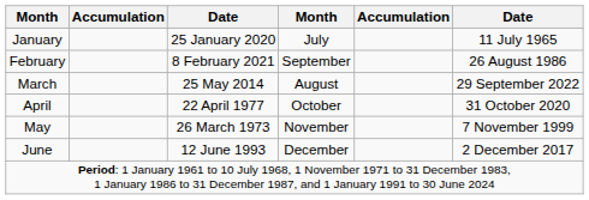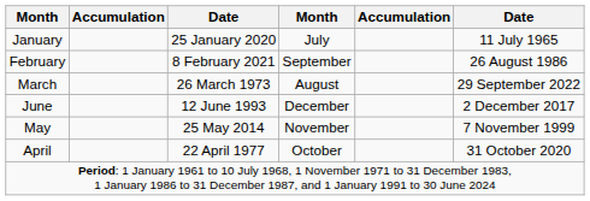 <table class="wikitable" style="float:right; margin:1em; border-collapse:collapse; text-align:center; font-size:90%">
 <tr>
 <th>Month</th>
 <th>Accumulation</th>
 <th>Date</th>
 <th>Month</th>
 <th>Accumulation</th>
 <th>Date</th>
 </tr>
 <tr>
 <td>January</td>
 <td></td>
 <td>25 January 2020</td>
 <td>July</td>
 <td></td>
 <td>11 July 1965</td>
 </tr>
 <tr>
 <td>February</td>
 <td></td>
 <td>8 February 2021</td>
 <td>September</td>
 <td></td>
 <td>26 August 1986</td>
 </tr>
 <tr>
 <td>March</td>
 <td></td>
-<td>25 May 2014</td>
+<td>26 March 1973</td>
 <td>August</td>
 <td></td>
 <td>29 September 2022</td>
+</tr>
+<tr>
+<td>June</td>
+<td></td>
+<td>12 June 1993</td>
+<td>December</td>
+<td></td>
+<td>2 December 2017</td>
+</tr>
+<tr>
+<td>May</td>
+<td></td>
+<td>25 May 2014</td>
+<td>November</td>
+<td></td>
+<td>7 November 1999</td>
 </tr>
 <tr>
 <td>April</td>
 <td></td>
 <td>22 April 1977</td>
 <td>October</td>
 <td></td>
 <td>31 October 2020</td>
 </tr>
 <tr>
-<td>May</td>
-<td></td>
-<td>26 March 1973</td>
-<td>November</td>
-<td></td>
-<td>7 November 1999</td>
-</tr>
-<tr>
-<td>June</td>
-<td></td>
-<td>12 June 1993</td>
-<td>December</td>
-<td></td>
-<td>2 December 2017</td>
-</tr>
-<tr>
 <td colspan="6" style="font-size:85%"><strong>Period</strong>: 1 January 1961 to 10 July 1968, 1 November 1971 to 31 December 1983,<br> 1 January 1986 to 31 December 1987, and 1 January 1991 to 30 June 2024</td>
 </tr>
 </table>
